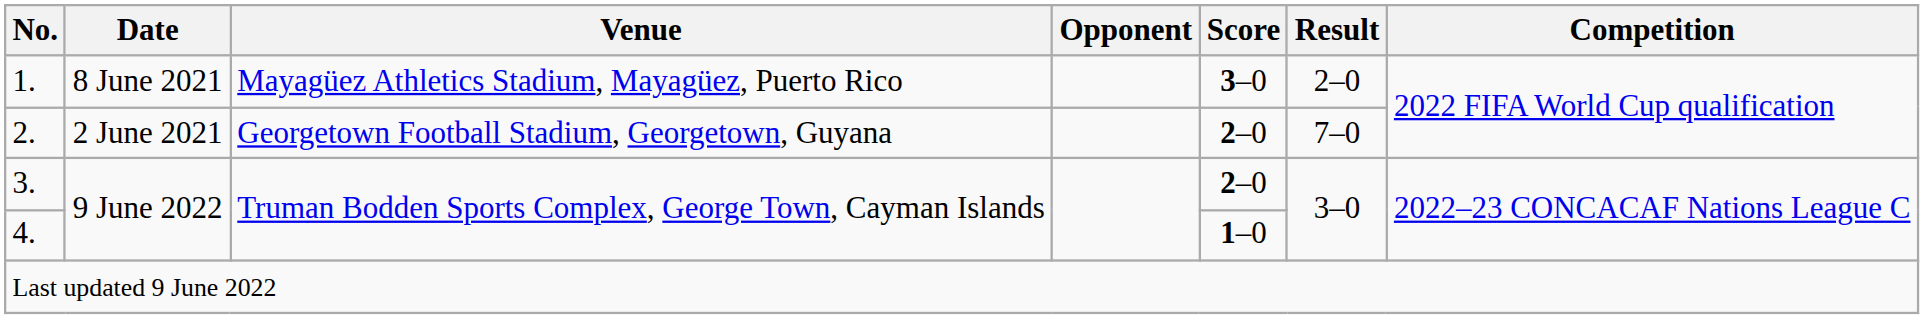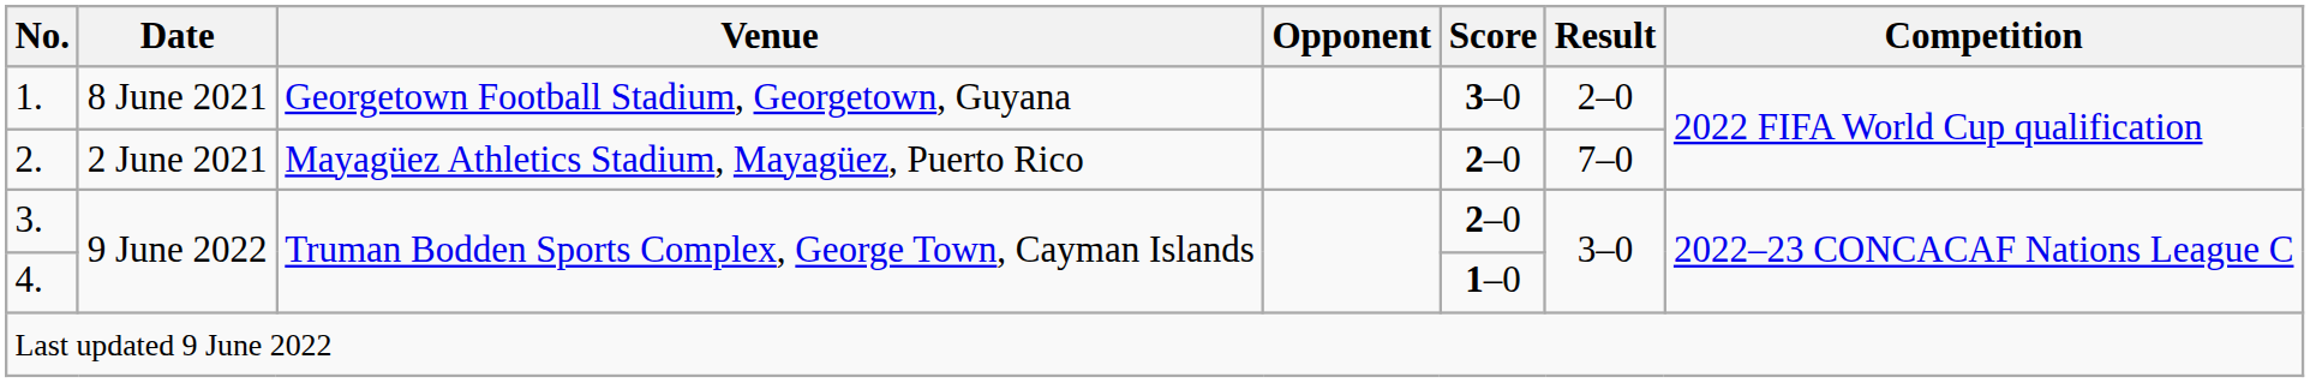 <table class="wikitable" style="font-size:85%;">
 <tr>
 <th>No.</th>
 <th>Date</th>
 <th>Venue</th>
 <th>Opponent</th>
 <th>Score</th>
 <th>Result</th>
 <th>Competition</th>
 </tr>
 <tr>
 <td>1.</td>
 <td>8 June 2021</td>
-<td><a href='#'>Mayagüez Athletics Stadium</a>, <a href='#'>Mayagüez</a>, Puerto Rico</td>
+<td><a href='#'>Georgetown Football Stadium</a>, <a href='#'>Georgetown</a>, Guyana</td>
 <td></td>
 <td align=center><strong>3</strong>–0</td>
 <td align=center>2–0</td>
 <td rowspan=2><a href='#'>2022 FIFA World Cup qualification</a></td>
 </tr>
 <tr>
 <td>2.</td>
 <td>2 June 2021</td>
-<td><a href='#'>Georgetown Football Stadium</a>, <a href='#'>Georgetown</a>, Guyana</td>
+<td><a href='#'>Mayagüez Athletics Stadium</a>, <a href='#'>Mayagüez</a>, Puerto Rico</td>
 <td></td>
 <td align=center><strong>2</strong>–0</td>
 <td align=center>7–0</td>
 </tr>
 <tr>
 <td>3.</td>
 <td rowspan=2>9 June 2022</td>
 <td rowspan=2><a href='#'>Truman Bodden Sports Complex</a>, <a href='#'>George Town</a>, Cayman Islands</td>
 <td rowspan=2></td>
 <td align=center><strong>2</strong>–0</td>
 <td rowspan=2 align=center>3–0</td>
 <td rowspan=2><a href='#'>2022–23 CONCACAF Nations League C</a></td>
 </tr>
 <tr>
 <td>4.</td>
 <td align=center><strong>1</strong>–0</td>
 </tr>
 <tr>
 <td colspan="7"><small>Last updated 9 June 2022</small></td>
 </tr>
 </table>
